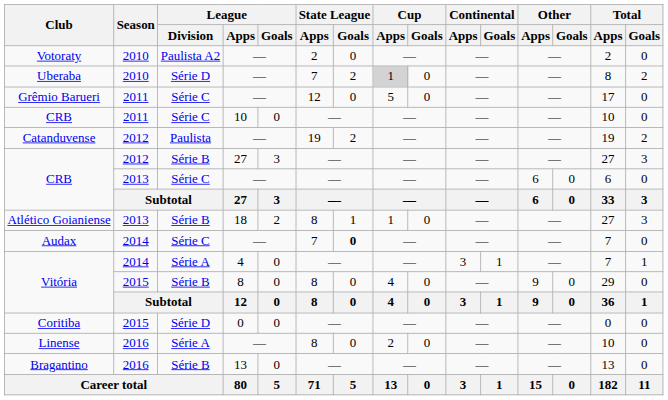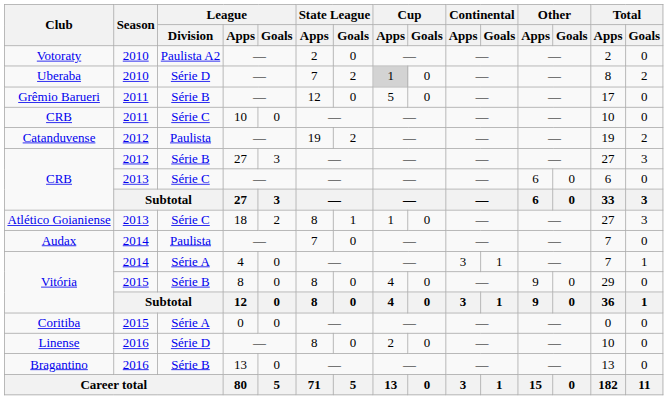 <table class="wikitable" style="text-align: center;">
 <tr>
 <th rowspan="2">Club</th>
 <th rowspan="2">Season</th>
 <th colspan="3">League</th>
 <th colspan="2">State League</th>
 <th colspan="2">Cup</th>
 <th colspan="2">Continental</th>
 <th colspan="2">Other</th>
 <th colspan="2">Total</th>
 </tr>
 <tr>
 <th>Division</th>
 <th>Apps</th>
 <th>Goals</th>
 <th>Apps</th>
 <th>Goals</th>
 <th>Apps</th>
 <th>Goals</th>
 <th>Apps</th>
 <th>Goals</th>
 <th>Apps</th>
 <th>Goals</th>
 <th>Apps</th>
 <th>Goals</th>
 </tr>
 <tr>
 <td align="center"><a href='#'>Votoraty</a></td>
 <td><a href='#'>2010</a></td>
 <td><a href='#'>Paulista A2</a></td>
 <td colspan="2">—</td>
 <td>2</td>
 <td>0</td>
 <td colspan="2">—</td>
 <td colspan="2">—</td>
 <td colspan="2">—</td>
 <td>2</td>
 <td>0</td>
 </tr>
 <tr>
 <td align="center"><a href='#'>Uberaba</a></td>
 <td><a href='#'>2010</a></td>
 <td><a href='#'>Série D</a></td>
 <td colspan="2">—</td>
 <td>7</td>
 <td>2</td>
 <td style="background: lightgrey;">1</td>
 <td>0</td>
 <td colspan="2">—</td>
 <td colspan="2">—</td>
 <td>8</td>
 <td>2</td>
 </tr>
 <tr>
 <td align="center"><a href='#'>Grêmio Barueri</a></td>
 <td><a href='#'>2011</a></td>
-<td><a href='#'>Série C</a></td>
+<td><a href='#'>Série B</a></td>
 <td colspan="2">—</td>
 <td>12</td>
 <td>0</td>
 <td>5</td>
 <td>0</td>
 <td colspan="2">—</td>
 <td colspan="2">—</td>
 <td>17</td>
 <td>0</td>
 </tr>
 <tr>
 <td align="center"><a href='#'>CRB</a></td>
 <td><a href='#'>2011</a></td>
 <td><a href='#'>Série C</a></td>
 <td>10</td>
 <td>0</td>
 <td colspan="2">—</td>
 <td colspan="2">—</td>
 <td colspan="2">—</td>
 <td colspan="2">—</td>
 <td>10</td>
 <td>0</td>
 </tr>
 <tr>
 <td align="center"><a href='#'>Catanduvense</a></td>
 <td><a href='#'>2012</a></td>
 <td><a href='#'>Paulista</a></td>
 <td colspan="2">—</td>
 <td>19</td>
 <td>2</td>
 <td colspan="2">—</td>
 <td colspan="2">—</td>
 <td colspan="2">—</td>
 <td>19</td>
 <td>2</td>
 </tr>
 <tr>
 <td rowspan=3 align="center"><a href='#'>CRB</a></td>
 <td><a href='#'>2012</a></td>
 <td><a href='#'>Série B</a></td>
 <td>27</td>
 <td>3</td>
 <td colspan="2">—</td>
 <td colspan="2">—</td>
 <td colspan="2">—</td>
 <td colspan="2">—</td>
 <td>27</td>
 <td>3</td>
 </tr>
 <tr>
 <td><a href='#'>2013</a></td>
 <td><a href='#'>Série C</a></td>
 <td colspan="2">—</td>
 <td colspan="2">—</td>
 <td colspan="2">—</td>
 <td colspan="2">—</td>
 <td>6</td>
 <td>0</td>
 <td>6</td>
 <td>0</td>
 </tr>
 <tr>
 <th colspan="2">Subtotal</th>
 <th>27</th>
 <th>3</th>
 <th colspan="2">—</th>
 <th colspan="2">—</th>
 <th colspan="2">—</th>
 <th>6</th>
 <th>0</th>
 <th>33</th>
 <th>3</th>
 </tr>
 <tr>
 <td align="center"><a href='#'>Atlético Goianiense</a></td>
 <td><a href='#'>2013</a></td>
-<td><a href='#'>Série B</a></td>
+<td><a href='#'>Série C</a></td>
 <td>18</td>
 <td>2</td>
 <td>8</td>
 <td>1</td>
 <td>1</td>
 <td>0</td>
 <td colspan="2">—</td>
 <td colspan="2">—</td>
 <td>27</td>
 <td>3</td>
 </tr>
 <tr>
 <td align="center"><a href='#'>Audax</a></td>
 <td><a href='#'>2014</a></td>
-<td><a href='#'>Série C</a></td>
+<td><a href='#'>Paulista</a></td>
 <td colspan="2">—</td>
 <td>7</td>
-<td><strong>0</strong></td>
+<td>0</td>
 <td colspan="2">—</td>
 <td colspan="2">—</td>
 <td colspan="2">—</td>
 <td>7</td>
 <td>0</td>
 </tr>
 <tr>
 <td rowspan=3 align="center"><a href='#'>Vitória</a></td>
 <td><a href='#'>2014</a></td>
 <td><a href='#'>Série A</a></td>
 <td>4</td>
 <td>0</td>
 <td colspan="2">—</td>
 <td colspan="2">—</td>
 <td>3</td>
 <td>1</td>
 <td colspan="2">—</td>
 <td>7</td>
 <td>1</td>
 </tr>
 <tr>
 <td><a href='#'>2015</a></td>
 <td><a href='#'>Série B</a></td>
 <td>8</td>
 <td>0</td>
 <td>8</td>
 <td>0</td>
 <td>4</td>
 <td>0</td>
 <td colspan="2">—</td>
 <td>9</td>
 <td>0</td>
 <td>29</td>
 <td>0</td>
 </tr>
 <tr>
 <th colspan="2">Subtotal</th>
 <th>12</th>
 <th>0</th>
 <th>8</th>
 <th>0</th>
 <th>4</th>
 <th>0</th>
 <th>3</th>
 <th>1</th>
 <th>9</th>
 <th>0</th>
 <th>36</th>
 <th>1</th>
 </tr>
 <tr>
 <td align="center"><a href='#'>Coritiba</a></td>
 <td><a href='#'>2015</a></td>
-<td><a href='#'>Série D</a></td>
+<td><a href='#'>Série A</a></td>
 <td>0</td>
 <td>0</td>
 <td colspan="2">—</td>
 <td colspan="2">—</td>
 <td colspan="2">—</td>
 <td colspan="2">—</td>
 <td>0</td>
 <td>0</td>
 </tr>
 <tr>
 <td align="center"><a href='#'>Linense</a></td>
 <td><a href='#'>2016</a></td>
-<td><a href='#'>Série A</a></td>
+<td><a href='#'>Série D</a></td>
 <td colspan="2">—</td>
 <td>8</td>
 <td>0</td>
 <td>2</td>
 <td>0</td>
 <td colspan="2">—</td>
 <td colspan="2">—</td>
 <td>10</td>
 <td>0</td>
 </tr>
 <tr>
 <td align="center"><a href='#'>Bragantino</a></td>
 <td><a href='#'>2016</a></td>
 <td><a href='#'>Série B</a></td>
 <td>13</td>
 <td>0</td>
 <td colspan="2">—</td>
 <td colspan="2">—</td>
 <td colspan="2">—</td>
 <td colspan="2">—</td>
 <td>13</td>
 <td>0</td>
 </tr>
 <tr>
 <th colspan="3"><strong>Career total</strong></th>
 <th>80</th>
 <th>5</th>
 <th>71</th>
 <th>5</th>
 <th>13</th>
 <th>0</th>
 <th>3</th>
 <th>1</th>
 <th>15</th>
 <th>0</th>
 <th>182</th>
 <th>11</th>
 </tr>
 </table>
